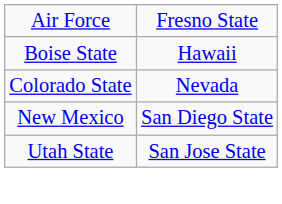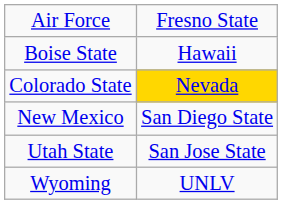 <table class="wikitable" style="text-align:center">
 <tr>
 <td><a href='#'>Air Force</a></td>
 <td><a href='#'>Fresno State</a></td>
 </tr>
 <tr>
 <td><a href='#'>Boise State</a></td>
 <td><a href='#'>Hawaii</a></td>
 </tr>
 <tr>
 <td><a href='#'>Colorado State</a></td>
-<td><a href='#'>Nevada</a></td>
+<td style="background: gold;"><a href='#'>Nevada</a></td>
 </tr>
 <tr>
 <td><a href='#'>New Mexico</a></td>
 <td><a href='#'>San Diego State</a></td>
 </tr>
 <tr>
 <td><a href='#'>Utah State</a></td>
 <td><a href='#'>San Jose State</a></td>
 </tr>
+<tr>
+<td><a href='#'>Wyoming</a></td>
+<td><a href='#'>UNLV</a></td>
+</tr>
 </table>
